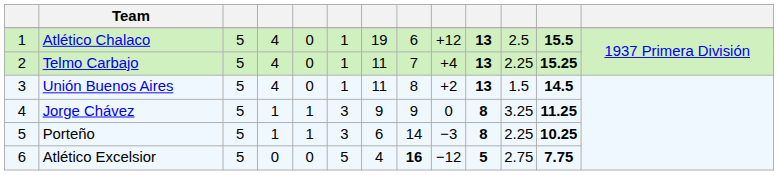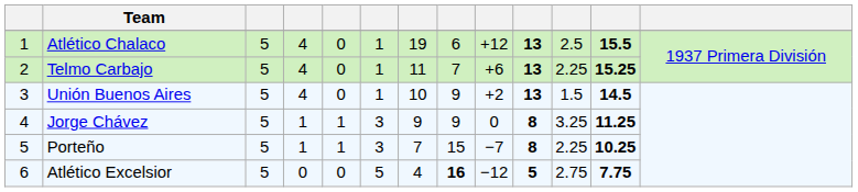 <table class="wikitable" style="text-align:center;">
 <tr>
 <th width="30"></th>
 <th width="190">Team</th>
 <th width="30"></th>
 <th width="30"></th>
 <th width="30"></th>
 <th width="30"></th>
 <th width="30"></th>
 <th width="30"></th>
 <th width="30"></th>
 <th width="30"></th>
 <th width="30"></th>
 <th width="30"></th>
 <th width="200"></th>
 </tr>
 <tr>
 </tr>
 <tr bgcolor=#D0F0C0>
 <td>1</td>
 <td align=left><a href='#'>Atlético Chalaco</a></td>
 <td>5</td>
 <td>4</td>
 <td>0</td>
 <td>1</td>
 <td>19</td>
 <td>6</td>
 <td>+12</td>
 <td><strong>13</strong></td>
 <td>2.5</td>
 <td><strong>15.5</strong></td>
 <td rowspan=2><a href='#'>1937 Primera División</a></td>
 </tr>
 <tr bgcolor=#D0F0C0>
 <td>2</td>
 <td align=left><a href='#'>Telmo Carbajo</a></td>
 <td>5</td>
 <td>4</td>
 <td>0</td>
 <td>1</td>
 <td>11</td>
 <td>7</td>
-<td>+4</td>
+<td>+6</td>
 <td><strong>13</strong></td>
 <td>2.25</td>
 <td><strong>15.25</strong></td>
 </tr>
 <tr bgcolor=#F0F8FF>
 <td>3</td>
 <td align=left><a href='#'>Unión Buenos Aires</a></td>
 <td>5</td>
 <td>4</td>
 <td>0</td>
 <td>1</td>
-<td>11</td>
-<td>8</td>
+<td>10</td>
+<td>9</td>
 <td>+2</td>
 <td><strong>13</strong></td>
 <td>1.5</td>
 <td><strong>14.5</strong></td>
 <td rowspan=4></td>
 </tr>
 <tr bgcolor=#F0F8FF>
 <td>4</td>
 <td align=left><a href='#'>Jorge Chávez</a></td>
 <td>5</td>
 <td>1</td>
 <td>1</td>
 <td>3</td>
 <td>9</td>
 <td>9</td>
 <td>0</td>
 <td><strong>8</strong></td>
 <td>3.25</td>
 <td><strong>11.25</strong></td>
 </tr>
 <tr bgcolor=#F0F8FF>
 <td>5</td>
 <td align=left>Porteño</td>
 <td>5</td>
 <td>1</td>
 <td>1</td>
 <td>3</td>
-<td>6</td>
-<td>14</td>
-<td>−3</td>
+<td>7</td>
+<td>15</td>
+<td>−7</td>
 <td><strong>8</strong></td>
 <td>2.25</td>
 <td><strong>10.25</strong></td>
 </tr>
 <tr bgcolor=#F0F8FF>
 <td>6</td>
 <td align=left>Atlético Excelsior</td>
 <td>5</td>
 <td>0</td>
 <td>0</td>
 <td>5</td>
 <td>4</td>
 <td><strong>16</strong></td>
 <td>−12</td>
 <td><strong>5</strong></td>
 <td>2.75</td>
 <td><strong>7.75</strong></td>
 </tr>
 </table>
